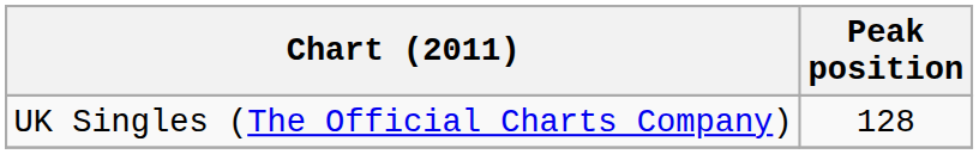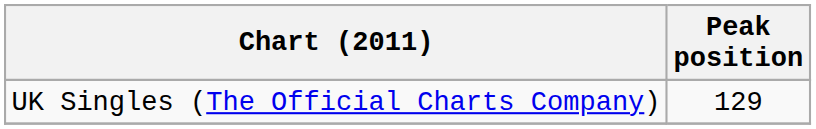 <table class="wikitable sortable">
 <tr>
 <th scope="col">Chart (2011)</th>
 <th scope="col">Peak<br>position</th>
 </tr>
 <tr>
 </tr>
 <tr>
 <td>UK Singles (<a href='#'>The Official Charts Company</a>)</td>
-<td style="text-align:center;">128</td>
+<td style="text-align:center;">129</td>
 </tr>
 <tr>
 </tr>
 </table>
